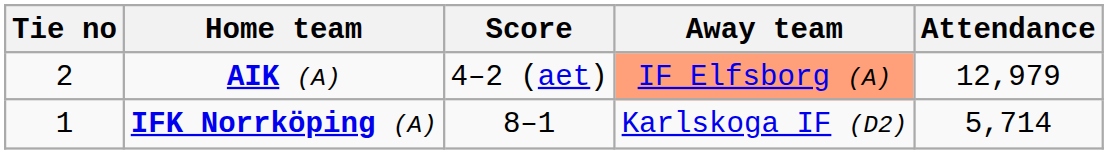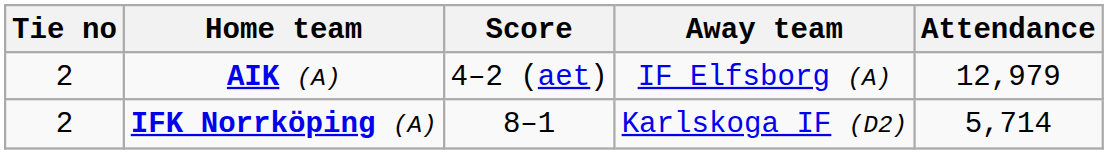 <table class="wikitable" style="text-align:center">
 <tr>
 <th style= width="40px">Tie no</th>
 <th style= width="150px">Home team</th>
 <th style= width="60px">Score</th>
 <th style= width="150px">Away team</th>
 <th style= width="30px">Attendance</th>
 </tr>
 <tr>
 <td>2</td>
 <td><strong><a href='#'>AIK</a></strong> <em><small>(A)</small></em></td>
 <td>4–2 (<a href='#'>aet</a>)</td>
-<td style="background: lightsalmon;"><a href='#'>IF Elfsborg</a> <em><small>(A)</small></em></td>
+<td><a href='#'>IF Elfsborg</a> <em><small>(A)</small></em></td>
 <td>12,979</td>
 </tr>
 <tr>
-<td>1</td>
+<td>2</td>
 <td><strong><a href='#'>IFK Norrköping</a></strong> <em><small>(A)</small></em></td>
 <td>8–1</td>
 <td><a href='#'>Karlskoga IF</a> <em><small>(D2)</small></em></td>
 <td>5,714</td>
 </tr>
 </table>
